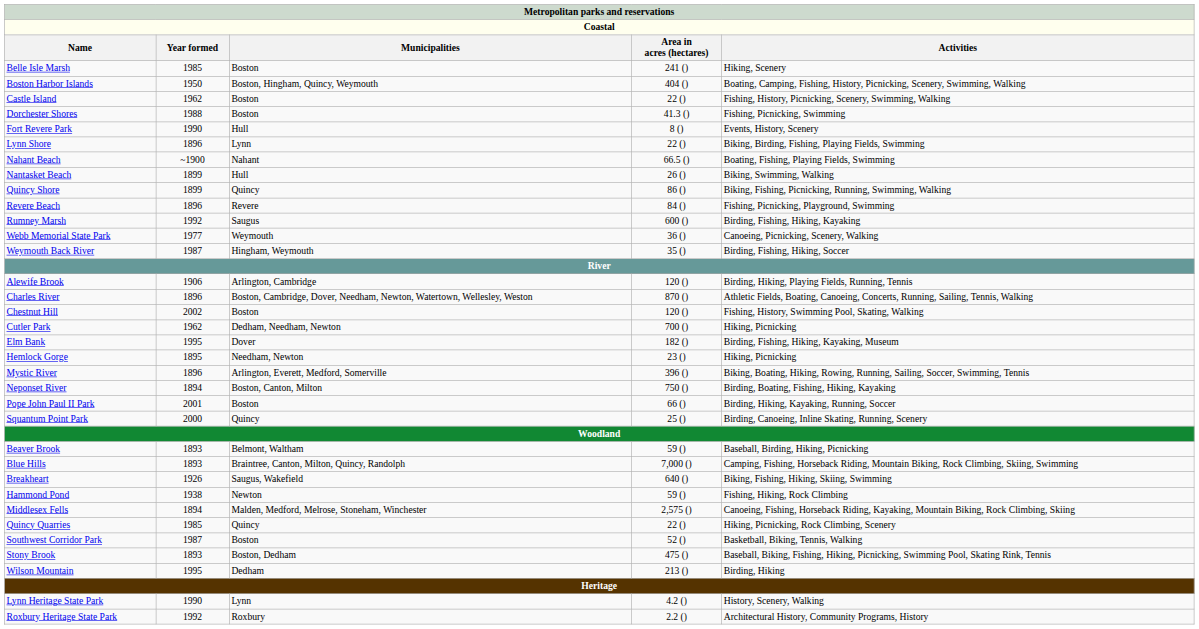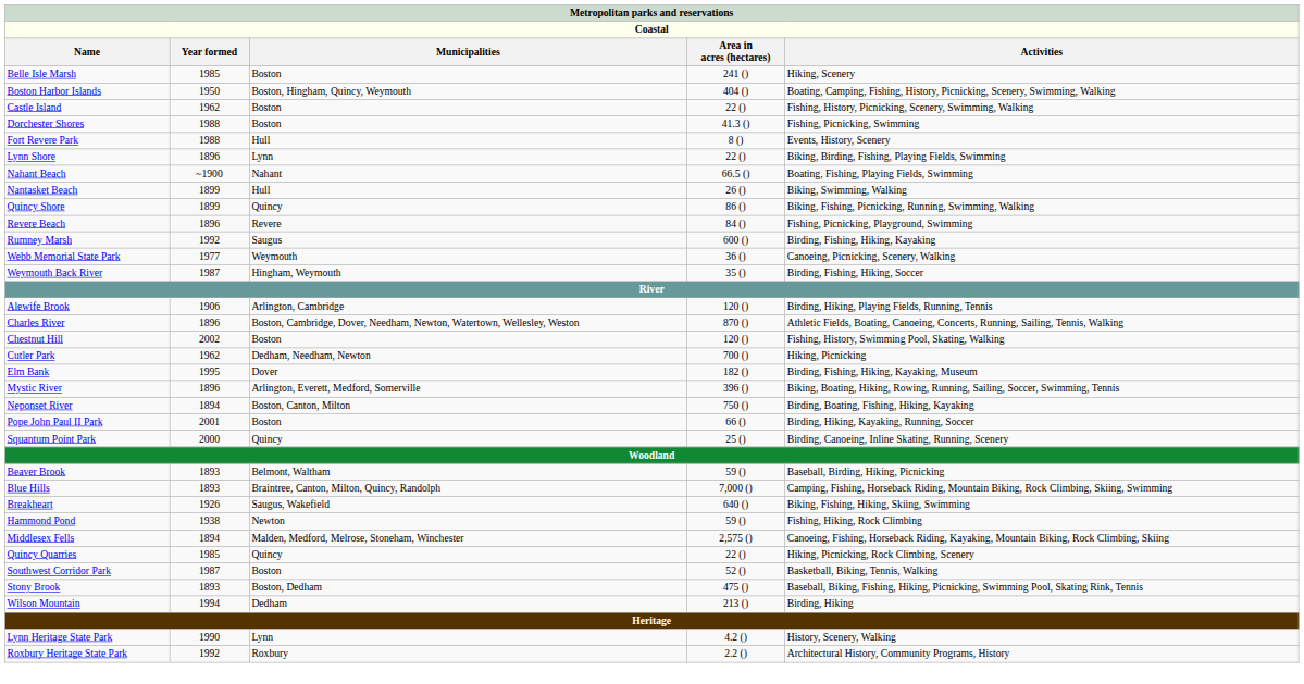 <table class="wikitable collapsible" border="1" width="100%">
 <tr>
 <th colspan="5" style="background:#cddace; text-align:center;">Metropolitan parks and reservations</th>
 </tr>
 <tr>
 <td colspan="5" style="background:#ffe; text-align:center;"><strong>Coastal</strong></td>
 </tr>
 <tr>
 <th><div>Name</div></th>
 <th><div>Year formed</div></th>
 <th>Municipalities</th>
 <th><div>Area in<br>acres (hectares)</div></th>
 <th>Activities</th>
 </tr>
 <tr>
 <td><a href='#'>Belle Isle Marsh</a></td>
 <td align=center>1985</td>
 <td>Boston</td>
 <td align=center>241 ()</td>
 <td>Hiking, Scenery</td>
 </tr>
 <tr>
 <td><a href='#'>Boston Harbor Islands</a></td>
 <td align=center>1950</td>
 <td>Boston, Hingham, Quincy, Weymouth</td>
 <td align=center>404 ()</td>
 <td>Boating, Camping, Fishing, History, Picnicking, Scenery, Swimming, Walking</td>
 </tr>
 <tr>
 <td><a href='#'>Castle Island</a></td>
 <td align=center>1962</td>
 <td>Boston</td>
 <td align=center>22 ()</td>
 <td>Fishing, History, Picnicking, Scenery, Swimming, Walking</td>
 </tr>
 <tr>
 <td><a href='#'>Dorchester Shores</a></td>
 <td align=center>1988</td>
 <td>Boston</td>
 <td align=center>41.3 ()</td>
 <td>Fishing, Picnicking, Swimming</td>
 </tr>
 <tr>
 <td><a href='#'>Fort Revere Park</a></td>
-<td align=center>1990</td>
+<td align=center>1988</td>
 <td>Hull</td>
 <td align=center>8 ()</td>
 <td>Events, History, Scenery</td>
 </tr>
 <tr>
 <td><a href='#'>Lynn Shore</a></td>
 <td align=center>1896</td>
 <td>Lynn</td>
 <td align=center>22 ()</td>
 <td>Biking, Birding, Fishing, Playing Fields, Swimming</td>
 </tr>
 <tr>
 <td><a href='#'>Nahant Beach</a></td>
 <td align=center>~1900</td>
 <td>Nahant</td>
 <td align=center>66.5 ()</td>
 <td>Boating, Fishing, Playing Fields, Swimming</td>
 </tr>
 <tr>
 <td><a href='#'>Nantasket Beach</a></td>
 <td align=center>1899</td>
 <td>Hull</td>
 <td align=center>26 ()</td>
 <td>Biking, Swimming, Walking</td>
 </tr>
 <tr>
 <td><a href='#'>Quincy Shore</a></td>
 <td align=center>1899</td>
 <td>Quincy</td>
 <td align=center>86 ()</td>
 <td>Biking, Fishing, Picnicking, Running, Swimming, Walking</td>
 </tr>
 <tr>
 <td><a href='#'>Revere Beach</a></td>
 <td align=center>1896</td>
 <td>Revere</td>
 <td align=center>84 ()</td>
 <td>Fishing, Picnicking, Playground, Swimming</td>
 </tr>
 <tr>
 <td><a href='#'>Rumney Marsh</a></td>
 <td align=center>1992</td>
 <td>Saugus</td>
 <td align=center>600 ()</td>
 <td>Birding, Fishing, Hiking, Kayaking</td>
 </tr>
 <tr>
 <td><a href='#'>Webb Memorial State Park</a></td>
 <td align=center>1977</td>
 <td>Weymouth</td>
 <td align=center>36 ()</td>
 <td>Canoeing, Picnicking, Scenery, Walking</td>
 </tr>
 <tr>
 <td><a href='#'>Weymouth Back River</a></td>
 <td align=center>1987</td>
 <td>Hingham, Weymouth</td>
 <td align=center>35 ()</td>
 <td>Birding, Fishing, Hiking, Soccer</td>
 </tr>
 <tr>
 <td colspan="5" style="color:white; background:#699; text-align:center;"><strong>River</strong></td>
 </tr>
 <tr>
 <td><a href='#'>Alewife Brook</a></td>
 <td align=center>1906</td>
 <td>Arlington, Cambridge</td>
 <td align=center>120 ()</td>
 <td>Birding, Hiking, Playing Fields, Running, Tennis</td>
 </tr>
 <tr>
 <td><a href='#'>Charles River</a></td>
 <td align=center>1896</td>
 <td>Boston, Cambridge, Dover, Needham, Newton, Watertown, Wellesley, Weston</td>
 <td align=center>870 ()</td>
 <td>Athletic Fields, Boating, Canoeing, Concerts, Running, Sailing, Tennis, Walking</td>
 </tr>
 <tr>
 <td><a href='#'>Chestnut Hill</a></td>
 <td align=center>2002</td>
 <td>Boston</td>
 <td align=center>120 ()</td>
 <td>Fishing, History, Swimming Pool, Skating, Walking</td>
 </tr>
 <tr>
 <td><a href='#'>Cutler Park</a></td>
 <td align=center>1962</td>
 <td>Dedham, Needham, Newton</td>
 <td align=center>700 ()</td>
 <td>Hiking, Picnicking</td>
 </tr>
 <tr>
 <td><a href='#'>Elm Bank</a></td>
 <td align=center>1995</td>
 <td>Dover</td>
 <td align=center>182 ()</td>
 <td>Birding, Fishing, Hiking, Kayaking, Museum</td>
 </tr>
 <tr>
-<td><a href='#'>Hemlock Gorge</a></td>
-<td align=center>1895</td>
-<td>Needham, Newton</td>
-<td align=center>23 ()</td>
-<td>Hiking, Picnicking</td>
-</tr>
-<tr>
 <td><a href='#'>Mystic River</a></td>
 <td align=center>1896</td>
 <td>Arlington, Everett, Medford, Somerville</td>
 <td align=center>396 ()</td>
 <td>Biking, Boating, Hiking, Rowing, Running, Sailing, Soccer, Swimming, Tennis</td>
 </tr>
 <tr>
 <td><a href='#'>Neponset River</a></td>
 <td align=center>1894</td>
 <td>Boston, Canton, Milton</td>
 <td align=center>750 ()</td>
 <td>Birding, Boating, Fishing, Hiking, Kayaking</td>
 </tr>
 <tr>
 <td><a href='#'>Pope John Paul II Park</a></td>
 <td align=center>2001</td>
 <td>Boston</td>
 <td align=center>66 ()</td>
 <td>Birding, Hiking, Kayaking, Running, Soccer</td>
 </tr>
 <tr>
 <td><a href='#'>Squantum Point Park</a></td>
 <td align=center>2000</td>
 <td>Quincy</td>
 <td align=center>25 ()</td>
 <td>Birding, Canoeing, Inline Skating, Running, Scenery</td>
 </tr>
 <tr>
 <td colspan="5" style="color:white; background:#183; text-align:center;"><strong>Woodland</strong></td>
 </tr>
 <tr>
 <td><a href='#'>Beaver Brook</a></td>
 <td align=center>1893</td>
 <td>Belmont, Waltham</td>
 <td align=center>59 ()</td>
 <td>Baseball, Birding, Hiking, Picnicking</td>
 </tr>
 <tr>
 <td><a href='#'>Blue Hills</a></td>
 <td align=center>1893</td>
 <td>Braintree, Canton, Milton, Quincy, Randolph</td>
 <td align=center>7,000 ()</td>
 <td>Camping, Fishing, Horseback Riding, Mountain Biking, Rock Climbing, Skiing, Swimming</td>
 </tr>
 <tr>
 <td><a href='#'>Breakheart</a></td>
 <td align=center>1926</td>
 <td>Saugus, Wakefield</td>
 <td align=center>640 ()</td>
 <td>Biking, Fishing, Hiking, Skiing, Swimming</td>
 </tr>
 <tr>
 <td><a href='#'>Hammond Pond</a></td>
 <td align=center>1938</td>
 <td>Newton</td>
 <td align=center>59 ()</td>
 <td>Fishing, Hiking, Rock Climbing</td>
 </tr>
 <tr>
 <td><a href='#'>Middlesex Fells</a></td>
 <td align=center>1894</td>
 <td>Malden, Medford, Melrose, Stoneham, Winchester</td>
 <td align=center>2,575 ()</td>
 <td>Canoeing, Fishing, Horseback Riding, Kayaking, Mountain Biking, Rock Climbing, Skiing</td>
 </tr>
 <tr>
 <td><a href='#'>Quincy Quarries</a></td>
 <td align=center>1985</td>
 <td>Quincy</td>
 <td align=center>22 ()</td>
 <td>Hiking, Picnicking, Rock Climbing, Scenery</td>
 </tr>
 <tr>
 <td><a href='#'>Southwest Corridor Park</a></td>
 <td align=center>1987</td>
 <td>Boston</td>
 <td align=center>52 ()</td>
 <td>Basketball, Biking, Tennis, Walking</td>
 </tr>
 <tr>
 <td><a href='#'>Stony Brook</a></td>
 <td align=center>1893</td>
 <td>Boston, Dedham</td>
 <td align=center>475 ()</td>
 <td>Baseball, Biking, Fishing, Hiking, Picnicking, Swimming Pool, Skating Rink, Tennis</td>
 </tr>
 <tr>
 <td><a href='#'>Wilson Mountain</a></td>
-<td align=center>1995</td>
+<td align=center>1994</td>
 <td>Dedham</td>
 <td align=center>213 ()</td>
 <td>Birding, Hiking</td>
 </tr>
 <tr>
 <td colspan="5" style="color:white; background:#530; text-align:center;"><strong>Heritage</strong></td>
 </tr>
 <tr>
 <td><a href='#'>Lynn Heritage State Park</a></td>
 <td align=center>1990</td>
 <td>Lynn</td>
 <td align=center>4.2 ()</td>
 <td>History, Scenery, Walking</td>
 </tr>
 <tr>
 <td><a href='#'>Roxbury Heritage State Park</a></td>
 <td align=center>1992</td>
 <td>Roxbury</td>
 <td align=center>2.2 ()</td>
 <td>Architectural History, Community Programs, History</td>
 </tr>
 </table>
